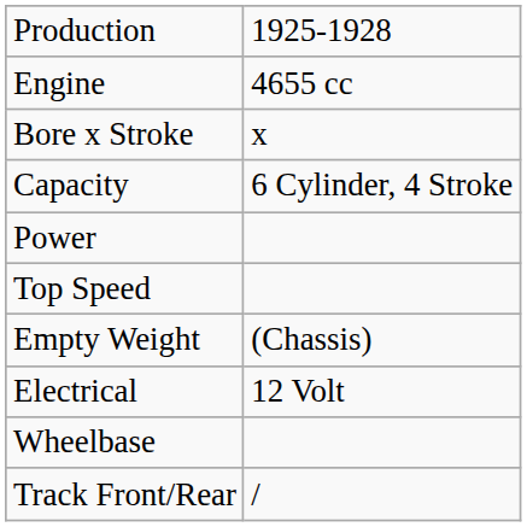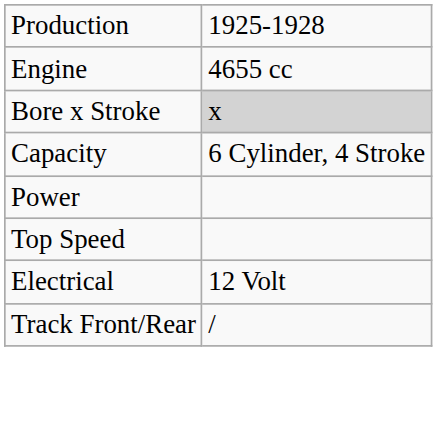 <table class="wikitable">
 <tr>
 <td>Production</td>
 <td>1925-1928</td>
 </tr>
 <tr>
 <td>Engine</td>
 <td>4655 cc</td>
 </tr>
 <tr>
 <td>Bore x Stroke</td>
-<td> x </td>
+<td style="background: lightgrey;"> x </td>
 </tr>
 <tr>
 <td>Capacity</td>
 <td>6 Cylinder, 4 Stroke</td>
 </tr>
 <tr>
 <td>Power</td>
 <td></td>
 </tr>
 <tr>
 <td>Top Speed</td>
 <td></td>
 </tr>
 <tr>
-<td>Empty Weight</td>
-<td> (Chassis)</td>
-</tr>
-<tr>
 <td>Electrical</td>
 <td>12 Volt</td>
-</tr>
-<tr>
-<td>Wheelbase</td>
-<td></td>
 </tr>
 <tr>
 <td>Track Front/Rear</td>
 <td> / </td>
 </tr>
 </table>
